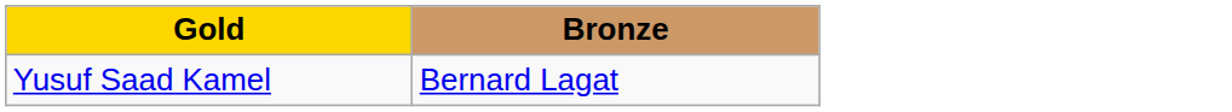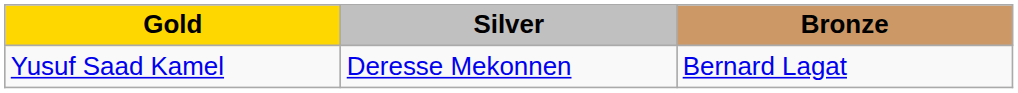 <table class="wikitable" style="text-align:left">
 <tr align="center">
 <td width=200 bgcolor=gold><strong>Gold</strong></td>
+<td width=200 bgcolor=silver><strong>Silver</strong></td>
 <td width=200 bgcolor=CC9966><strong>Bronze</strong></td>
 </tr>
 <tr>
 <td><a href='#'>Yusuf Saad Kamel</a><br><em></em></td>
+<td><a href='#'>Deresse Mekonnen</a><br><em></em></td>
 <td><a href='#'>Bernard Lagat</a> <br><em></em></td>
 </tr>
 </table>
